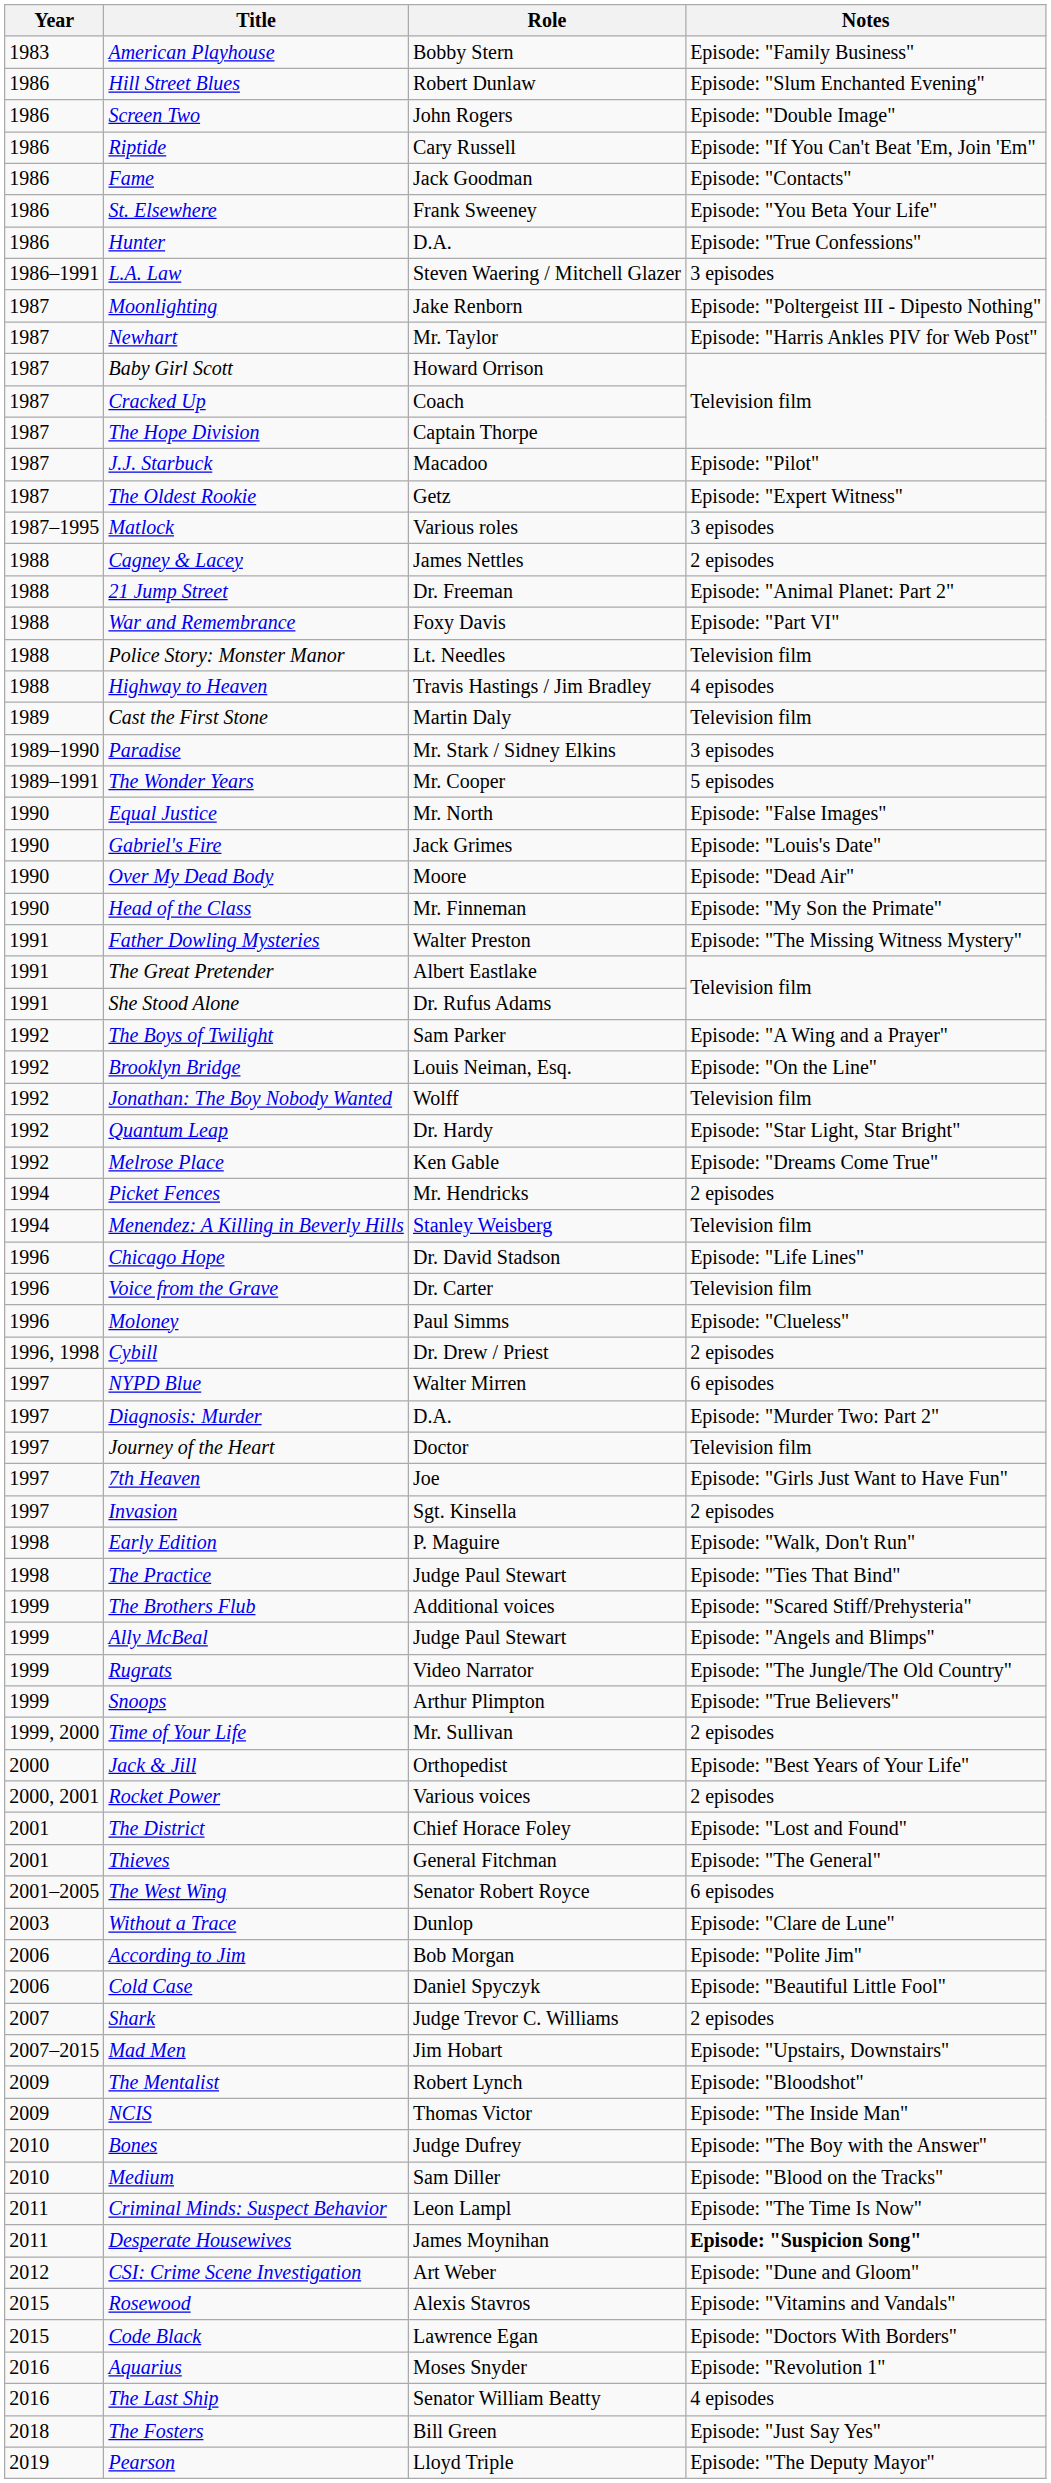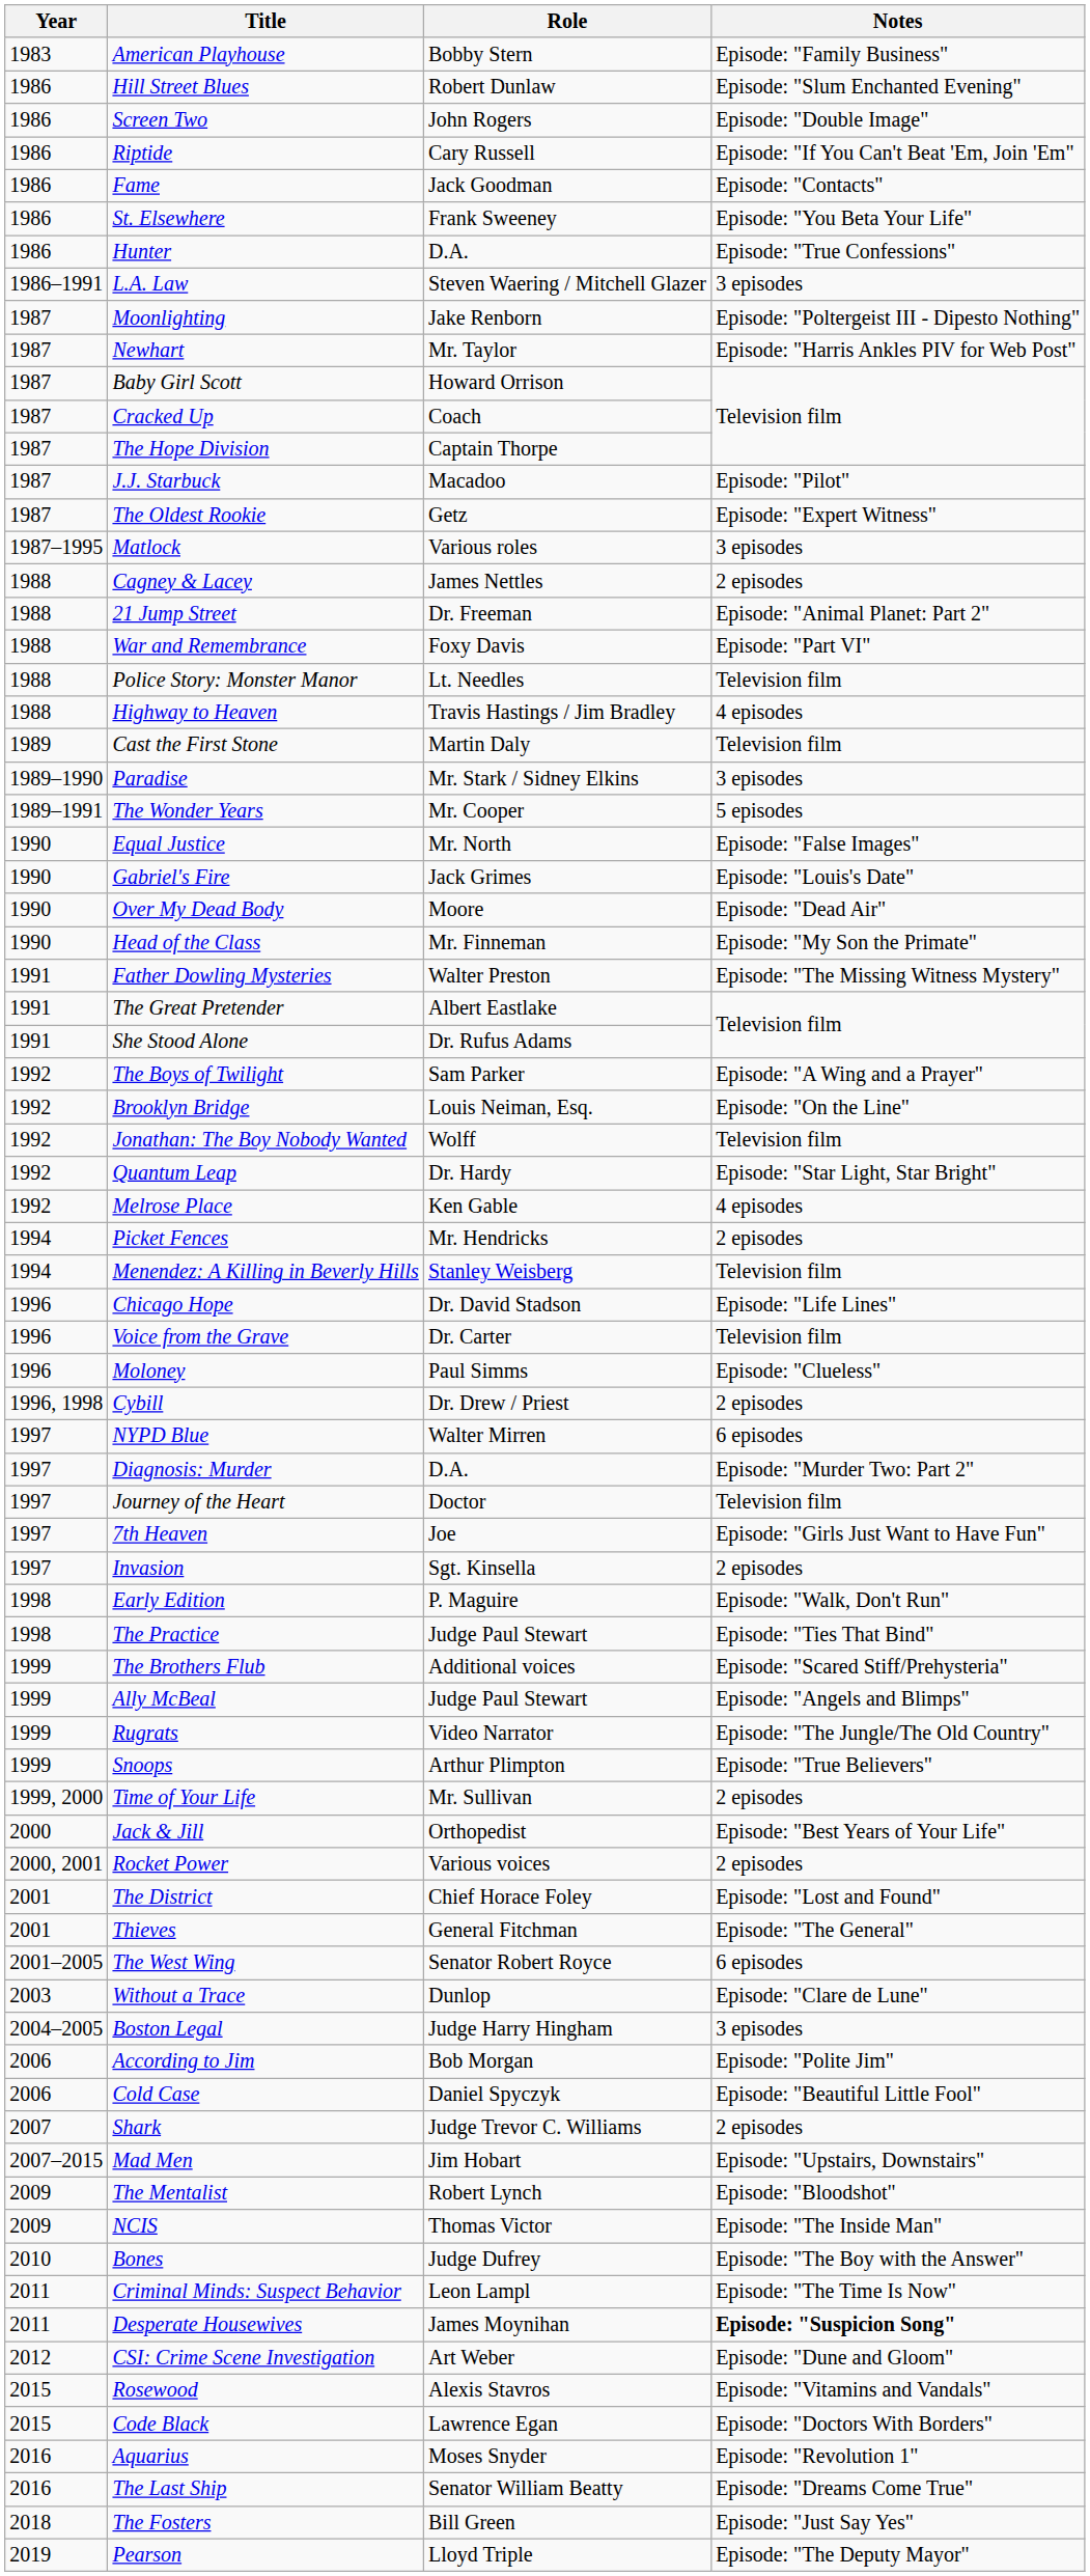 <table class="wikitable sortable">
 <tr>
 <th>Year</th>
 <th>Title</th>
 <th>Role</th>
 <th>Notes</th>
 </tr>
 <tr>
 <td>1983</td>
 <td><em><a href='#'>American Playhouse</a></em></td>
 <td>Bobby Stern</td>
 <td>Episode: "Family Business"</td>
 </tr>
 <tr>
 <td>1986</td>
 <td><em><a href='#'>Hill Street Blues</a></em></td>
 <td>Robert Dunlaw</td>
 <td>Episode: "Slum Enchanted Evening"</td>
 </tr>
 <tr>
 <td>1986</td>
 <td><em><a href='#'>Screen Two</a></em></td>
 <td>John Rogers</td>
 <td>Episode: "Double Image"</td>
 </tr>
 <tr>
 <td>1986</td>
 <td><a href='#'><em>Riptide</em></a></td>
 <td>Cary Russell</td>
 <td>Episode: "If You Can't Beat 'Em, Join 'Em"</td>
 </tr>
 <tr>
 <td>1986</td>
 <td><a href='#'><em>Fame</em></a></td>
 <td>Jack Goodman</td>
 <td>Episode: "Contacts"</td>
 </tr>
 <tr>
 <td>1986</td>
 <td><em><a href='#'>St. Elsewhere</a></em></td>
 <td>Frank Sweeney</td>
 <td>Episode: "You Beta Your Life"</td>
 </tr>
 <tr>
 <td>1986</td>
 <td><a href='#'><em>Hunter</em></a></td>
 <td>D.A.</td>
 <td>Episode: "True Confessions"</td>
 </tr>
 <tr>
 <td>1986–1991</td>
 <td><em><a href='#'>L.A. Law</a></em></td>
 <td>Steven Waering / Mitchell Glazer</td>
 <td>3 episodes</td>
 </tr>
 <tr>
 <td>1987</td>
 <td><a href='#'><em>Moonlighting</em></a></td>
 <td>Jake Renborn</td>
 <td>Episode: "Poltergeist III - Dipesto Nothing"</td>
 </tr>
 <tr>
 <td>1987</td>
 <td><em><a href='#'>Newhart</a></em></td>
 <td>Mr. Taylor</td>
 <td>Episode: "Harris Ankles PIV for Web Post"</td>
 </tr>
 <tr>
 <td>1987</td>
 <td><em>Baby Girl Scott</em></td>
 <td>Howard Orrison</td>
 <td rowspan="3">Television film</td>
 </tr>
 <tr>
 <td>1987</td>
 <td><em><a href='#'>Cracked Up</a></em></td>
 <td>Coach</td>
 </tr>
 <tr>
 <td>1987</td>
 <td><a href='#'><em>The Hope Division</em></a></td>
 <td>Captain Thorpe</td>
 </tr>
 <tr>
 <td>1987</td>
 <td><em><a href='#'>J.J. Starbuck</a></em></td>
 <td>Macadoo</td>
 <td>Episode: "Pilot"</td>
 </tr>
 <tr>
 <td>1987</td>
 <td><em><a href='#'>The Oldest Rookie</a></em></td>
 <td>Getz</td>
 <td>Episode: "Expert Witness"</td>
 </tr>
 <tr>
 <td>1987–1995</td>
 <td><a href='#'><em>Matlock</em></a></td>
 <td>Various roles</td>
 <td>3 episodes</td>
 </tr>
 <tr>
 <td>1988</td>
 <td><em><a href='#'>Cagney & Lacey</a></em></td>
 <td>James Nettles</td>
 <td>2 episodes</td>
 </tr>
 <tr>
 <td>1988</td>
 <td><em><a href='#'>21 Jump Street</a></em></td>
 <td>Dr. Freeman</td>
 <td>Episode: "Animal Planet: Part 2"</td>
 </tr>
 <tr>
 <td>1988</td>
 <td><a href='#'><em>War and Remembrance</em></a></td>
 <td>Foxy Davis</td>
 <td>Episode: "Part VI"</td>
 </tr>
 <tr>
 <td>1988</td>
 <td><em>Police Story: Monster Manor</em></td>
 <td>Lt. Needles</td>
 <td>Television film</td>
 </tr>
 <tr>
 <td>1988</td>
 <td><em><a href='#'>Highway to Heaven</a></em></td>
 <td>Travis Hastings / Jim Bradley</td>
 <td>4 episodes</td>
 </tr>
 <tr>
 <td>1989</td>
 <td><em>Cast the First Stone</em></td>
 <td>Martin Daly</td>
 <td>Television film</td>
 </tr>
 <tr>
 <td>1989–1990</td>
 <td><a href='#'><em>Paradise</em></a></td>
 <td>Mr. Stark / Sidney Elkins</td>
 <td>3 episodes</td>
 </tr>
 <tr>
 <td>1989–1991</td>
 <td><em><a href='#'>The Wonder Years</a></em></td>
 <td>Mr. Cooper</td>
 <td>5 episodes</td>
 </tr>
 <tr>
 <td>1990</td>
 <td><a href='#'><em>Equal Justice</em></a></td>
 <td>Mr. North</td>
 <td>Episode: "False Images"</td>
 </tr>
 <tr>
 <td>1990</td>
 <td><em><a href='#'>Gabriel's Fire</a></em></td>
 <td>Jack Grimes</td>
 <td>Episode: "Louis's Date"</td>
 </tr>
 <tr>
 <td>1990</td>
 <td><a href='#'><em>Over My Dead Body</em></a></td>
 <td>Moore</td>
 <td>Episode: "Dead Air"</td>
 </tr>
 <tr>
 <td>1990</td>
 <td><em><a href='#'>Head of the Class</a></em></td>
 <td>Mr. Finneman</td>
 <td>Episode: "My Son the Primate"</td>
 </tr>
 <tr>
 <td>1991</td>
 <td><em><a href='#'>Father Dowling Mysteries</a></em></td>
 <td>Walter Preston</td>
 <td>Episode: "The Missing Witness Mystery"</td>
 </tr>
 <tr>
 <td>1991</td>
 <td><em>The Great Pretender</em></td>
 <td>Albert Eastlake</td>
 <td rowspan="2">Television film</td>
 </tr>
 <tr>
 <td>1991</td>
 <td><em>She Stood Alone</em></td>
 <td>Dr. Rufus Adams</td>
 </tr>
 <tr>
 <td>1992</td>
 <td><em><a href='#'>The Boys of Twilight</a></em></td>
 <td>Sam Parker</td>
 <td>Episode: "A Wing and a Prayer"</td>
 </tr>
 <tr>
 <td>1992</td>
 <td><a href='#'><em>Brooklyn Bridge</em></a></td>
 <td>Louis Neiman, Esq.</td>
 <td>Episode: "On the Line"</td>
 </tr>
 <tr>
 <td>1992</td>
 <td><em><a href='#'>Jonathan: The Boy Nobody Wanted</a></em></td>
 <td>Wolff</td>
 <td>Television film</td>
 </tr>
 <tr>
 <td>1992</td>
 <td><em><a href='#'>Quantum Leap</a></em></td>
 <td>Dr. Hardy</td>
 <td>Episode: "Star Light, Star Bright"</td>
 </tr>
 <tr>
 <td>1992</td>
 <td><em><a href='#'>Melrose Place</a></em></td>
 <td>Ken Gable</td>
-<td>Episode: "Dreams Come True"</td>
+<td>4 episodes</td>
 </tr>
 <tr>
 <td>1994</td>
 <td><em><a href='#'>Picket Fences</a></em></td>
 <td>Mr. Hendricks</td>
 <td>2 episodes</td>
 </tr>
 <tr>
 <td>1994</td>
 <td><em><a href='#'>Menendez: A Killing in Beverly Hills</a></em></td>
 <td><a href='#'>Stanley Weisberg</a></td>
 <td>Television film</td>
 </tr>
 <tr>
 <td>1996</td>
 <td><em><a href='#'>Chicago Hope</a></em></td>
 <td>Dr. David Stadson</td>
 <td>Episode: "Life Lines"</td>
 </tr>
 <tr>
 <td>1996</td>
 <td><em><a href='#'>Voice from the Grave</a></em></td>
 <td>Dr. Carter</td>
 <td>Television film</td>
 </tr>
 <tr>
 <td>1996</td>
 <td><a href='#'><em>Moloney</em></a></td>
 <td>Paul Simms</td>
 <td>Episode: "Clueless"</td>
 </tr>
 <tr>
 <td>1996, 1998</td>
 <td><em><a href='#'>Cybill</a></em></td>
 <td>Dr. Drew / Priest</td>
 <td>2 episodes</td>
 </tr>
 <tr>
 <td>1997</td>
 <td><em><a href='#'>NYPD Blue</a></em></td>
 <td>Walter Mirren</td>
 <td>6 episodes</td>
 </tr>
 <tr>
 <td>1997</td>
 <td><em><a href='#'>Diagnosis: Murder</a></em></td>
 <td>D.A.</td>
 <td>Episode: "Murder Two: Part 2"</td>
 </tr>
 <tr>
 <td>1997</td>
 <td><em>Journey of the Heart</em></td>
 <td>Doctor</td>
 <td>Television film</td>
 </tr>
 <tr>
 <td>1997</td>
 <td><a href='#'><em>7th Heaven</em></a></td>
 <td>Joe</td>
 <td>Episode: "Girls Just Want to Have Fun"</td>
 </tr>
 <tr>
 <td>1997</td>
 <td><a href='#'><em>Invasion</em></a></td>
 <td>Sgt. Kinsella</td>
 <td>2 episodes</td>
 </tr>
 <tr>
 <td>1998</td>
 <td><em><a href='#'>Early Edition</a></em></td>
 <td>P. Maguire</td>
 <td>Episode: "Walk, Don't Run"</td>
 </tr>
 <tr>
 <td>1998</td>
 <td><em><a href='#'>The Practice</a></em></td>
 <td>Judge Paul Stewart</td>
 <td>Episode: "Ties That Bind"</td>
 </tr>
 <tr>
 <td>1999</td>
 <td><em><a href='#'>The Brothers Flub</a></em></td>
 <td>Additional voices</td>
 <td>Episode: "Scared Stiff/Prehysteria"</td>
 </tr>
 <tr>
 <td>1999</td>
 <td><em><a href='#'>Ally McBeal</a></em></td>
 <td>Judge Paul Stewart</td>
 <td>Episode: "Angels and Blimps"</td>
 </tr>
 <tr>
 <td>1999</td>
 <td><em><a href='#'>Rugrats</a></em></td>
 <td>Video Narrator</td>
 <td>Episode: "The Jungle/The Old Country"</td>
 </tr>
 <tr>
 <td>1999</td>
 <td><a href='#'><em>Snoops</em></a></td>
 <td>Arthur Plimpton</td>
 <td>Episode: "True Believers"</td>
 </tr>
 <tr>
 <td>1999, 2000</td>
 <td><a href='#'><em>Time of Your Life</em></a></td>
 <td>Mr. Sullivan</td>
 <td>2 episodes</td>
 </tr>
 <tr>
 <td>2000</td>
 <td><a href='#'><em>Jack & Jill</em></a></td>
 <td>Orthopedist</td>
 <td>Episode: "Best Years of Your Life"</td>
 </tr>
 <tr>
 <td>2000, 2001</td>
 <td><em><a href='#'>Rocket Power</a></em></td>
 <td>Various voices</td>
 <td>2 episodes</td>
 </tr>
 <tr>
 <td>2001</td>
 <td><em><a href='#'>The District</a></em></td>
 <td>Chief Horace Foley</td>
 <td>Episode: "Lost and Found"</td>
 </tr>
 <tr>
 <td>2001</td>
 <td><a href='#'><em>Thieves</em></a></td>
 <td>General Fitchman</td>
 <td>Episode: "The General"</td>
 </tr>
 <tr>
 <td>2001–2005</td>
 <td><em><a href='#'>The West Wing</a></em></td>
 <td>Senator Robert Royce</td>
 <td>6 episodes</td>
 </tr>
 <tr>
 <td>2003</td>
 <td><em><a href='#'>Without a Trace</a></em></td>
 <td>Dunlop</td>
 <td>Episode: "Clare de Lune"</td>
 </tr>
 <tr>
+<td>2004–2005</td>
+<td><em><a href='#'>Boston Legal</a></em></td>
+<td>Judge Harry Hingham</td>
+<td>3 episodes</td>
+</tr>
+<tr>
 <td>2006</td>
 <td><em><a href='#'>According to Jim</a></em></td>
 <td>Bob Morgan</td>
 <td>Episode: "Polite Jim"</td>
 </tr>
 <tr>
 <td>2006</td>
 <td><em><a href='#'>Cold Case</a></em></td>
 <td>Daniel Spyczyk</td>
 <td>Episode: "Beautiful Little Fool"</td>
 </tr>
 <tr>
 <td>2007</td>
 <td><a href='#'><em>Shark</em></a></td>
 <td>Judge Trevor C. Williams</td>
 <td>2 episodes</td>
 </tr>
 <tr>
 <td>2007–2015</td>
 <td><em><a href='#'>Mad Men</a></em></td>
 <td>Jim Hobart</td>
 <td>Episode: "Upstairs, Downstairs"</td>
 </tr>
 <tr>
 <td>2009</td>
 <td><em><a href='#'>The Mentalist</a></em></td>
 <td>Robert Lynch</td>
 <td>Episode: "Bloodshot"</td>
 </tr>
 <tr>
 <td>2009</td>
 <td><a href='#'><em>NCIS</em></a></td>
 <td>Thomas Victor</td>
 <td>Episode: "The Inside Man"</td>
 </tr>
 <tr>
 <td>2010</td>
 <td><a href='#'><em>Bones</em></a></td>
 <td>Judge Dufrey</td>
 <td>Episode: "The Boy with the Answer"</td>
 </tr>
 <tr>
-<td>2010</td>
-<td><a href='#'><em>Medium</em></a></td>
-<td>Sam Diller</td>
-<td>Episode: "Blood on the Tracks"</td>
-</tr>
-<tr>
 <td>2011</td>
 <td><em><a href='#'>Criminal Minds: Suspect Behavior</a></em></td>
 <td>Leon Lampl</td>
 <td>Episode: "The Time Is Now"</td>
 </tr>
 <tr>
 <td>2011</td>
 <td><em><a href='#'>Desperate Housewives</a></em></td>
 <td>James Moynihan</td>
 <td><strong>Episode: "Suspicion Song"</strong></td>
 </tr>
 <tr>
 <td>2012</td>
 <td><em><a href='#'>CSI: Crime Scene Investigation</a></em></td>
 <td>Art Weber</td>
 <td>Episode: "Dune and Gloom"</td>
 </tr>
 <tr>
 <td>2015</td>
 <td><a href='#'><em>Rosewood</em></a></td>
 <td>Alexis Stavros</td>
 <td>Episode: "Vitamins and Vandals"</td>
 </tr>
 <tr>
 <td>2015</td>
 <td><a href='#'><em>Code Black</em></a></td>
 <td>Lawrence Egan</td>
 <td>Episode: "Doctors With Borders"</td>
 </tr>
 <tr>
 <td>2016</td>
 <td><a href='#'><em>Aquarius</em></a></td>
 <td>Moses Snyder</td>
 <td>Episode: "Revolution 1"</td>
 </tr>
 <tr>
 <td>2016</td>
 <td><a href='#'><em>The Last Ship</em></a></td>
 <td>Senator William Beatty</td>
-<td>4 episodes</td>
+<td>Episode: "Dreams Come True"</td>
 </tr>
 <tr>
 <td>2018</td>
 <td><a href='#'><em>The Fosters</em></a></td>
 <td>Bill Green</td>
 <td>Episode: "Just Say Yes"</td>
 </tr>
 <tr>
 <td>2019</td>
 <td><a href='#'><em>Pearson</em></a></td>
 <td>Lloyd Triple</td>
 <td>Episode: "The Deputy Mayor"</td>
 </tr>
 </table>
